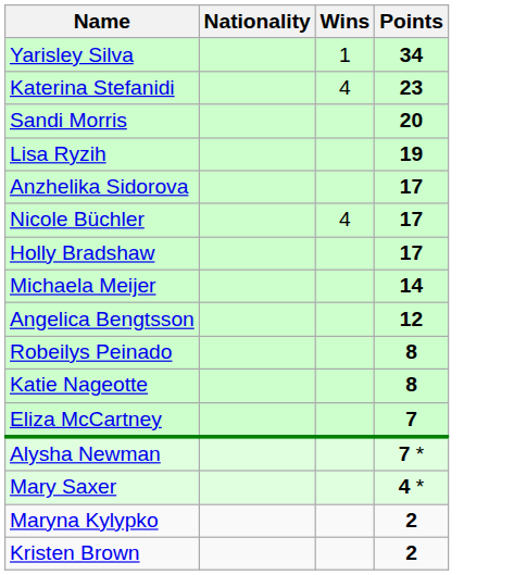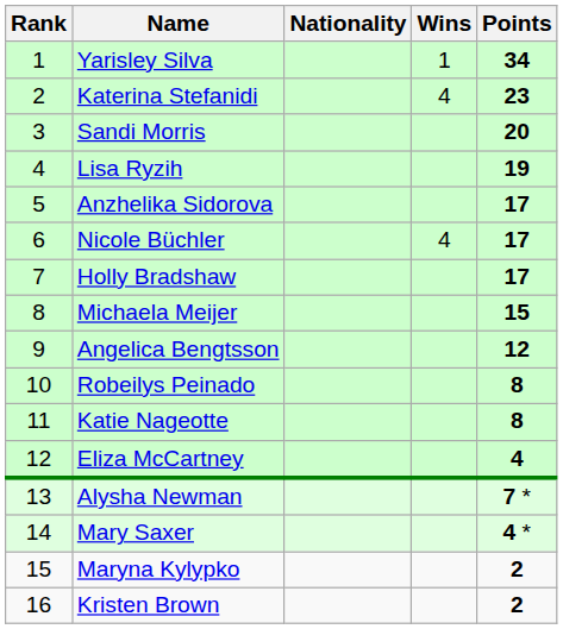 <table class="wikitable sortable" style="text-align:center">
 <tr>
+<th>Rank</th>
 <th>Name</th>
 <th>Nationality</th>
 <th>Wins</th>
 <th>Points</th>
 </tr>
 <tr bgcolor=ccffcc>
+<td>1</td>
 <td align=left><a href='#'>Yarisley Silva</a></td>
 <td align=left></td>
 <td>1</td>
 <td><strong>34</strong></td>
 </tr>
 <tr bgcolor=ccffcc>
+<td>2</td>
 <td align=left><a href='#'>Katerina Stefanidi</a></td>
 <td align=left></td>
 <td>4</td>
 <td><strong>23</strong></td>
 </tr>
 <tr bgcolor=ccffcc>
+<td>3</td>
 <td align=left><a href='#'>Sandi Morris</a></td>
 <td align=left></td>
 <td></td>
 <td><strong>20</strong></td>
 </tr>
 <tr bgcolor=ccffcc>
+<td>4</td>
 <td align=left><a href='#'>Lisa Ryzih</a></td>
 <td align=left></td>
 <td></td>
 <td><strong>19</strong></td>
 </tr>
 <tr bgcolor=ccffcc>
+<td>5</td>
 <td align=left><a href='#'>Anzhelika Sidorova</a></td>
 <td align=left></td>
 <td></td>
 <td><strong>17</strong></td>
 </tr>
 <tr bgcolor=ccffcc>
+<td>6</td>
 <td align=left><a href='#'>Nicole Büchler</a></td>
 <td align=left></td>
 <td>4</td>
 <td><strong>17</strong></td>
 </tr>
 <tr bgcolor=ccffcc>
+<td>7</td>
 <td align=left><a href='#'>Holly Bradshaw</a></td>
 <td align=left></td>
 <td></td>
 <td><strong>17</strong></td>
 </tr>
 <tr bgcolor=ccffcc>
+<td>8</td>
 <td align=left><a href='#'>Michaela Meijer</a></td>
 <td align=left></td>
 <td></td>
-<td><strong>14</strong></td>
+<td><strong>15</strong></td>
 </tr>
 <tr bgcolor=ccffcc>
+<td>9</td>
 <td align=left><a href='#'>Angelica Bengtsson</a></td>
 <td align=left></td>
 <td></td>
 <td><strong>12</strong></td>
 </tr>
 <tr bgcolor=ccffcc>
+<td>10</td>
 <td align=left><a href='#'>Robeilys Peinado</a></td>
 <td align=left></td>
 <td></td>
 <td><strong>8</strong></td>
 </tr>
 <tr bgcolor=ccffcc>
+<td>11</td>
 <td align=left><a href='#'>Katie Nageotte</a></td>
 <td align=left></td>
 <td></td>
 <td><strong>8</strong></td>
 </tr>
 <tr bgcolor=ccffcc>
+<td>12</td>
 <td align=left><a href='#'>Eliza McCartney</a></td>
 <td align=left></td>
 <td></td>
-<td><strong>7</strong></td>
+<td><strong>4</strong></td>
 </tr>
 <tr style="border-top:3px solid green;" bgcolor=dfffdf>
+<td>13</td>
 <td align=left><a href='#'>Alysha Newman</a></td>
 <td align=left></td>
 <td></td>
 <td><strong>7</strong> *</td>
 </tr>
 <tr bgcolor=dfffdf>
+<td>14</td>
 <td align=left><a href='#'>Mary Saxer</a></td>
 <td align=left></td>
 <td></td>
 <td><strong>4</strong> *</td>
 </tr>
 <tr>
+<td>15</td>
 <td align=left><a href='#'>Maryna Kylypko</a></td>
 <td align=left></td>
 <td></td>
 <td><strong>2</strong></td>
 </tr>
 <tr>
+<td>16</td>
 <td align=left><a href='#'>Kristen Brown</a></td>
 <td align=left></td>
 <td></td>
 <td><strong>2</strong></td>
 </tr>
 </table>
